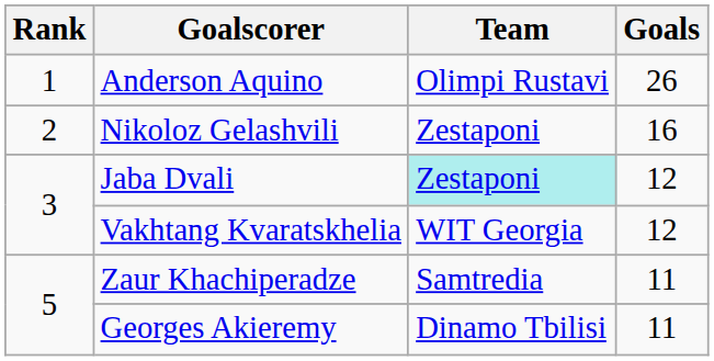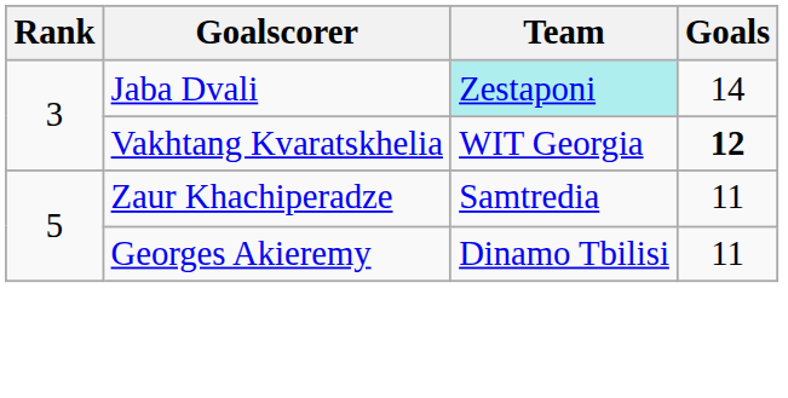 <table class="wikitable">
 <tr>
 <th>Rank</th>
 <th>Goalscorer</th>
 <th>Team</th>
 <th>Goals</th>
 </tr>
 <tr>
-<td align="center">1</td>
-<td> <a href='#'>Anderson Aquino</a></td>
-<td><a href='#'>Olimpi Rustavi</a></td>
-<td align="center">26</td>
-</tr>
-<tr>
-<td align="center">2</td>
-<td> <a href='#'>Nikoloz Gelashvili</a></td>
-<td><a href='#'>Zestaponi</a></td>
-<td align="center">16</td>
-</tr>
-<tr>
 <td rowspan="2" align="center">3</td>
 <td> <a href='#'>Jaba Dvali</a></td>
 <td style="background: paleturquoise;"><a href='#'>Zestaponi</a></td>
-<td align="center">12</td>
+<td align="center">14</td>
 </tr>
 <tr>
 <td> <a href='#'>Vakhtang Kvaratskhelia</a></td>
 <td><a href='#'>WIT Georgia</a></td>
-<td align="center">12</td>
+<td align="center"><strong>12</strong></td>
 </tr>
 <tr>
 <td rowspan="2" align="center">5</td>
 <td> <a href='#'>Zaur Khachiperadze</a></td>
 <td><a href='#'>Samtredia</a></td>
 <td align="center">11</td>
 </tr>
 <tr>
 <td> <a href='#'>Georges Akieremy</a></td>
 <td><a href='#'>Dinamo Tbilisi</a></td>
 <td align="center">11</td>
 </tr>
 </table>
